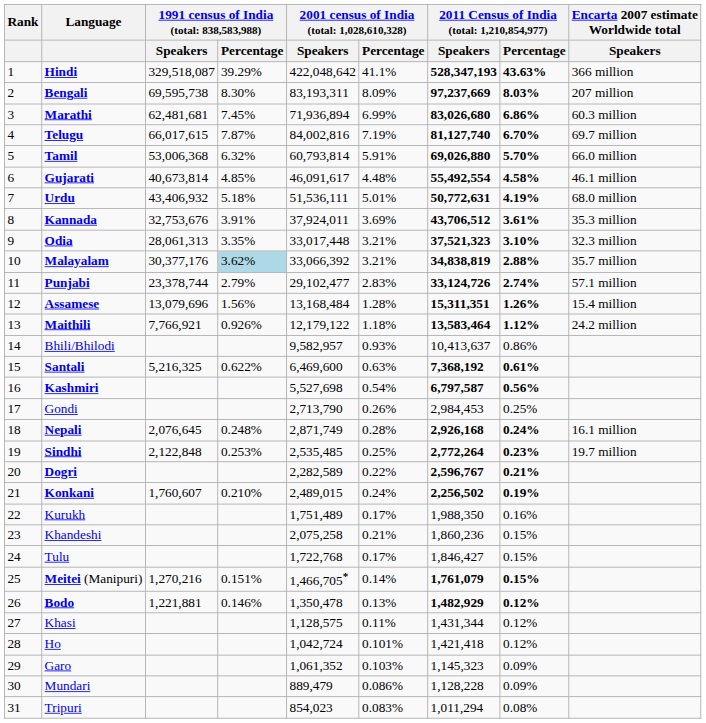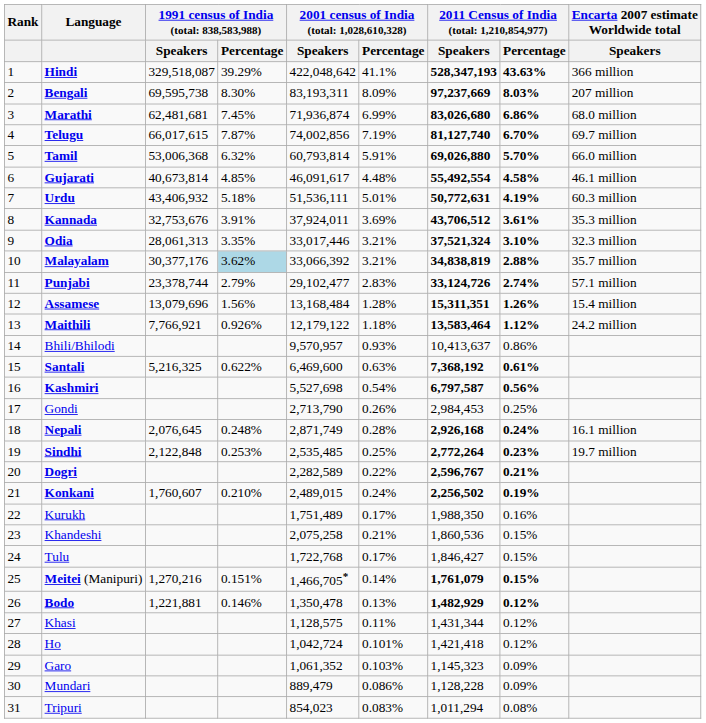 <table class ="wikitable sortable">
 <tr>
 <th>Rank</th>
 <th>Language</th>
 <th colspan="2" class="unsortable"><a href='#'>1991 census of India</a><br><small>(total: 838,583,988)</small></th>
 <th colspan="2"><a href='#'>2001 census of India</a><br><small>(total: 1,028,610,328)</small></th>
 <th colspan="2" class="unsortable"><a href='#'>2011 Census of India</a><br><small>(total: 1,210,854,977)</small></th>
 <th><a href='#'>Encarta</a> 2007 estimate<br>Worldwide total</th>
 </tr>
 <tr>
 <th></th>
 <th></th>
 <th>Speakers</th>
 <th>Percentage</th>
 <th>Speakers</th>
 <th>Percentage</th>
 <th>Speakers</th>
 <th>Percentage</th>
 <th>Speakers</th>
 </tr>
 <tr>
 <td>1</td>
 <td><strong><a href='#'>Hindi</a></strong></td>
 <td>329,518,087</td>
 <td>39.29%</td>
 <td>422,048,642</td>
 <td>41.1%</td>
 <td><strong>528,347,193</strong></td>
 <td><strong>43.63%</strong></td>
 <td>366 million</td>
 </tr>
 <tr>
 <td>2</td>
 <td><strong><a href='#'>Bengali</a></strong></td>
 <td>69,595,738</td>
 <td>8.30%</td>
 <td>83,193,311 </td>
 <td>8.09%</td>
 <td><strong>97,237,669</strong></td>
 <td><strong>8.03%</strong></td>
 <td>207 million</td>
 </tr>
 <tr>
 <td>3</td>
 <td><strong><a href='#'>Marathi</a></strong></td>
 <td>62,481,681</td>
 <td>7.45%</td>
-<td>71,936,894</td>
+<td>71,936,874</td>
 <td>6.99%</td>
 <td><strong>83,026,680</strong></td>
 <td><strong>6.86%</strong></td>
-<td>60.3 million</td>
+<td>68.0 million</td>
 </tr>
 <tr>
 <td>4</td>
 <td><strong><a href='#'>Telugu</a></strong></td>
 <td>66,017,615</td>
 <td>7.87%</td>
-<td>84,002,816</td>
+<td>74,002,856</td>
 <td>7.19%</td>
 <td><strong>81,127,740</strong></td>
 <td><strong>6.70%</strong></td>
 <td>69.7 million</td>
 </tr>
 <tr>
 <td>5</td>
 <td><strong><a href='#'>Tamil</a></strong></td>
 <td>53,006,368</td>
 <td>6.32%</td>
 <td>60,793,814</td>
 <td>5.91%</td>
 <td><strong>69,026,880</strong></td>
 <td><strong>5.70%</strong></td>
 <td>66.0 million</td>
 </tr>
 <tr>
 <td>6</td>
 <td><strong><a href='#'>Gujarati</a></strong></td>
 <td>40,673,814</td>
 <td>4.85%</td>
 <td>46,091,617</td>
 <td>4.48%</td>
 <td><strong>55,492,554</strong></td>
 <td><strong>4.58%</strong></td>
 <td>46.1 million</td>
 </tr>
 <tr>
 <td>7</td>
 <td><strong><a href='#'>Urdu</a></strong></td>
 <td>43,406,932</td>
 <td>5.18%</td>
 <td>51,536,111</td>
 <td>5.01%</td>
 <td><strong>50,772,631</strong></td>
 <td><strong>4.19%</strong></td>
-<td>68.0 million</td>
+<td>60.3 million</td>
 </tr>
 <tr>
 <td>8</td>
 <td><strong><a href='#'>Kannada</a></strong></td>
 <td>32,753,676</td>
 <td>3.91%</td>
 <td>37,924,011</td>
 <td>3.69%</td>
 <td><strong>43,706,512</strong></td>
 <td><strong>3.61%</strong></td>
 <td>35.3 million</td>
 </tr>
 <tr>
 <td>9</td>
 <td><strong> <a href='#'>Odia</a></strong></td>
 <td>28,061,313</td>
 <td>3.35%</td>
-<td>33,017,448</td>
+<td>33,017,446</td>
 <td>3.21%</td>
-<td><strong>37,521,323</strong></td>
+<td><strong>37,521,324</strong></td>
 <td><strong>3.10%</strong></td>
 <td>32.3 million</td>
 </tr>
 <tr>
 <td>10</td>
 <td><strong><a href='#'>Malayalam</a></strong></td>
 <td>30,377,176</td>
 <td style="background: lightblue;">3.62%</td>
 <td>33,066,392</td>
 <td>3.21%</td>
 <td><strong>34,838,819</strong></td>
 <td><strong>2.88%</strong></td>
 <td>35.7 million</td>
 </tr>
 <tr>
 <td>11</td>
 <td><strong><a href='#'>Punjabi</a></strong></td>
 <td>23,378,744</td>
 <td>2.79%</td>
 <td>29,102,477</td>
 <td>2.83%</td>
 <td><strong>33,124,726</strong></td>
 <td><strong>2.74%</strong></td>
 <td>57.1 million</td>
 </tr>
 <tr>
 <td>12</td>
 <td><strong><a href='#'>Assamese</a></strong></td>
 <td>13,079,696</td>
 <td>1.56%</td>
 <td>13,168,484</td>
 <td>1.28%</td>
 <td><strong>15,311,351</strong></td>
 <td><strong>1.26%</strong></td>
 <td>15.4 million</td>
 </tr>
 <tr>
 <td>13</td>
 <td><strong><a href='#'>Maithili</a></strong></td>
 <td>7,766,921</td>
 <td>0.926%</td>
 <td>12,179,122</td>
 <td>1.18%</td>
 <td><strong>13,583,464</strong></td>
 <td><strong>1.12%</strong></td>
 <td>24.2 million</td>
 </tr>
 <tr>
 <td>14</td>
 <td><a href='#'>Bhili/Bhilodi</a></td>
 <td></td>
 <td></td>
-<td>9,582,957</td>
+<td>9,570,957</td>
 <td>0.93%</td>
 <td>10,413,637</td>
 <td>0.86%</td>
 <td></td>
 </tr>
 <tr>
 <td>15</td>
 <td><strong><a href='#'>Santali</a></strong></td>
 <td>5,216,325</td>
 <td>0.622%</td>
 <td>6,469,600</td>
 <td>0.63%</td>
 <td><strong>7,368,192</strong></td>
 <td><strong>0.61%</strong></td>
 <td></td>
 </tr>
 <tr>
 <td>16</td>
 <td><strong><a href='#'>Kashmiri</a></strong></td>
 <td></td>
 <td></td>
 <td>5,527,698</td>
 <td>0.54%</td>
 <td><strong>6,797,587</strong></td>
 <td><strong>0.56%</strong></td>
 <td></td>
 </tr>
 <tr>
 <td>17</td>
 <td><a href='#'>Gondi</a></td>
 <td></td>
 <td></td>
 <td>2,713,790</td>
 <td>0.26%</td>
 <td>2,984,453</td>
 <td>0.25%</td>
 <td></td>
 </tr>
 <tr>
 <td>18</td>
 <td><strong><a href='#'>Nepali</a></strong></td>
 <td>2,076,645</td>
 <td>0.248%</td>
 <td>2,871,749</td>
 <td>0.28%</td>
 <td><strong>2,926,168</strong></td>
 <td><strong>0.24%</strong></td>
 <td>16.1 million</td>
 </tr>
 <tr>
 <td>19</td>
 <td><strong><a href='#'>Sindhi</a></strong></td>
 <td>2,122,848</td>
 <td>0.253%</td>
 <td>2,535,485</td>
 <td>0.25%</td>
 <td><strong>2,772,264</strong></td>
 <td><strong>0.23%</strong></td>
 <td>19.7 million</td>
 </tr>
 <tr>
 <td>20</td>
 <td><strong><a href='#'>Dogri</a></strong></td>
 <td></td>
 <td></td>
 <td>2,282,589</td>
 <td>0.22%</td>
 <td><strong>2,596,767</strong></td>
 <td><strong>0.21%</strong></td>
 <td></td>
 </tr>
 <tr>
 <td>21</td>
 <td><strong><a href='#'>Konkani</a></strong></td>
 <td>1,760,607</td>
 <td>0.210%</td>
 <td>2,489,015</td>
 <td>0.24%</td>
 <td><strong>2,256,502</strong></td>
 <td><strong>0.19%</strong></td>
 <td></td>
 </tr>
 <tr>
 <td>22</td>
 <td><a href='#'>Kurukh</a></td>
 <td></td>
 <td></td>
 <td>1,751,489</td>
 <td>0.17%</td>
 <td>1,988,350</td>
 <td>0.16%</td>
 <td></td>
 </tr>
 <tr>
 <td>23</td>
 <td><a href='#'>Khandeshi</a></td>
 <td></td>
 <td></td>
 <td>2,075,258</td>
 <td>0.21%</td>
-<td>1,860,236</td>
+<td>1,860,536</td>
 <td>0.15%</td>
 <td></td>
 </tr>
 <tr>
 <td>24</td>
 <td><a href='#'>Tulu</a></td>
 <td></td>
 <td></td>
 <td>1,722,768</td>
 <td>0.17%</td>
 <td>1,846,427</td>
 <td>0.15%</td>
 <td></td>
 </tr>
 <tr>
 <td>25</td>
 <td><strong><a href='#'>Meitei</a></strong> (Manipuri)</td>
 <td>1,270,216</td>
 <td>0.151%</td>
 <td>1,466,705<sup><strong>*</strong></sup></td>
 <td>0.14%</td>
 <td><strong>1,761,079</strong></td>
 <td><strong>0.15%</strong></td>
 <td></td>
 </tr>
 <tr>
 <td>26</td>
 <td><strong><a href='#'>Bodo</a></strong></td>
 <td>1,221,881</td>
 <td>0.146%</td>
 <td>1,350,478</td>
 <td>0.13%</td>
 <td><strong>1,482,929</strong></td>
 <td><strong>0.12%</strong></td>
 <td></td>
 </tr>
 <tr>
 <td>27</td>
 <td><a href='#'>Khasi</a></td>
 <td></td>
 <td></td>
 <td>1,128,575</td>
 <td>0.11%</td>
 <td>1,431,344</td>
 <td>0.12%</td>
 <td></td>
 </tr>
 <tr>
 <td>28</td>
 <td><a href='#'>Ho</a></td>
 <td></td>
 <td></td>
 <td>1,042,724</td>
 <td>0.101%</td>
 <td>1,421,418</td>
 <td>0.12%</td>
 <td></td>
 </tr>
 <tr>
 <td>29</td>
 <td><a href='#'>Garo</a></td>
 <td></td>
 <td></td>
 <td>1,061,352</td>
 <td>0.103%</td>
 <td>1,145,323</td>
 <td>0.09%</td>
 <td></td>
 </tr>
 <tr>
 <td>30</td>
 <td><a href='#'>Mundari</a></td>
 <td></td>
 <td></td>
 <td>889,479</td>
 <td>0.086%</td>
 <td>1,128,228</td>
 <td>0.09%</td>
 <td></td>
 </tr>
 <tr>
 <td>31</td>
 <td><a href='#'>Tripuri</a></td>
 <td></td>
 <td></td>
 <td>854,023</td>
 <td>0.083%</td>
 <td>1,011,294</td>
 <td>0.08%</td>
 <td></td>
 </tr>
 </table>
